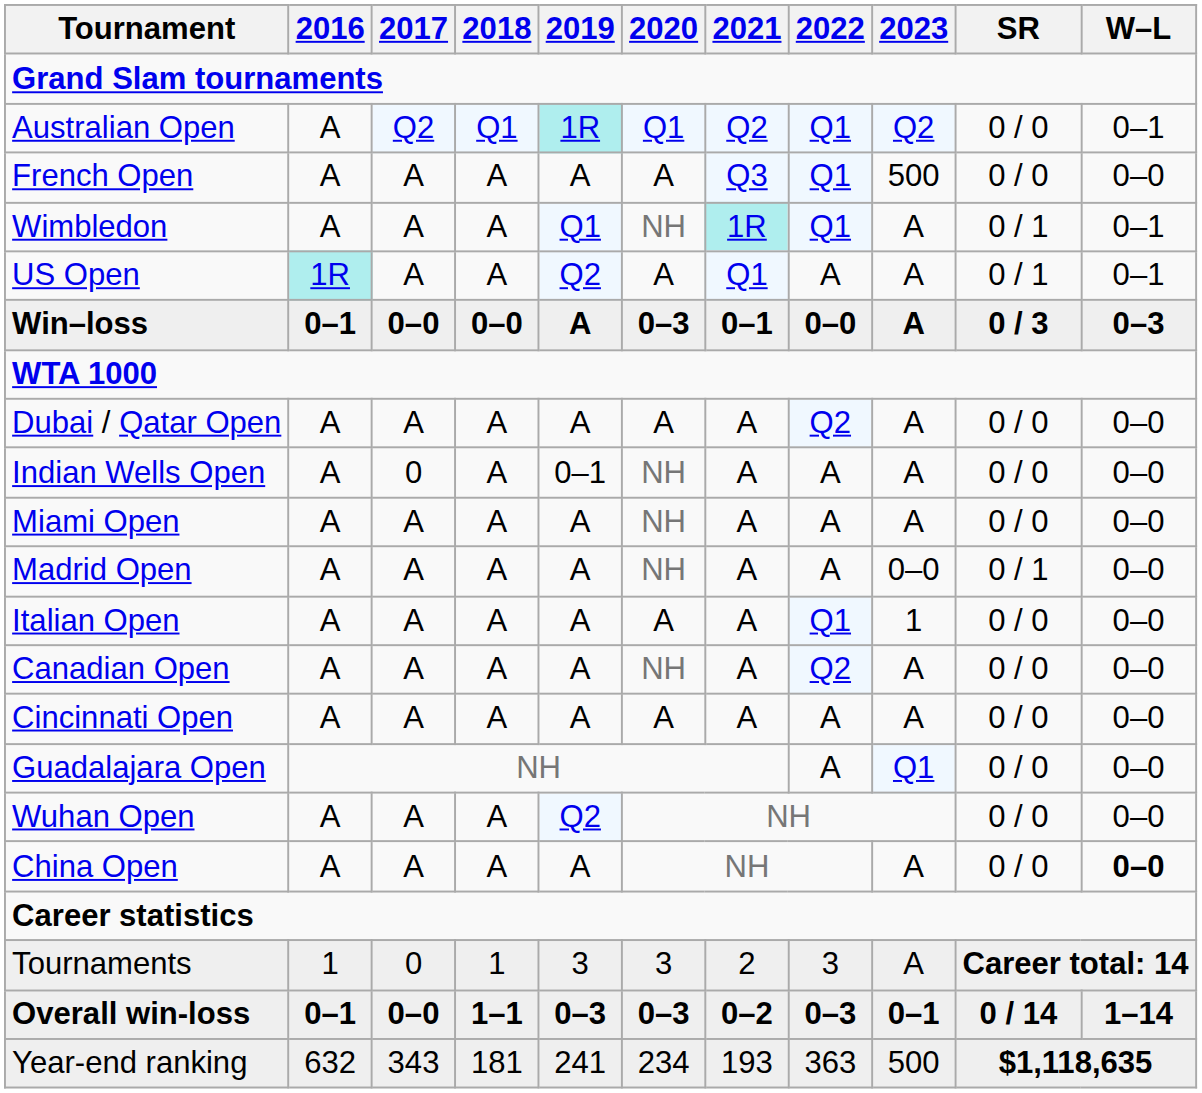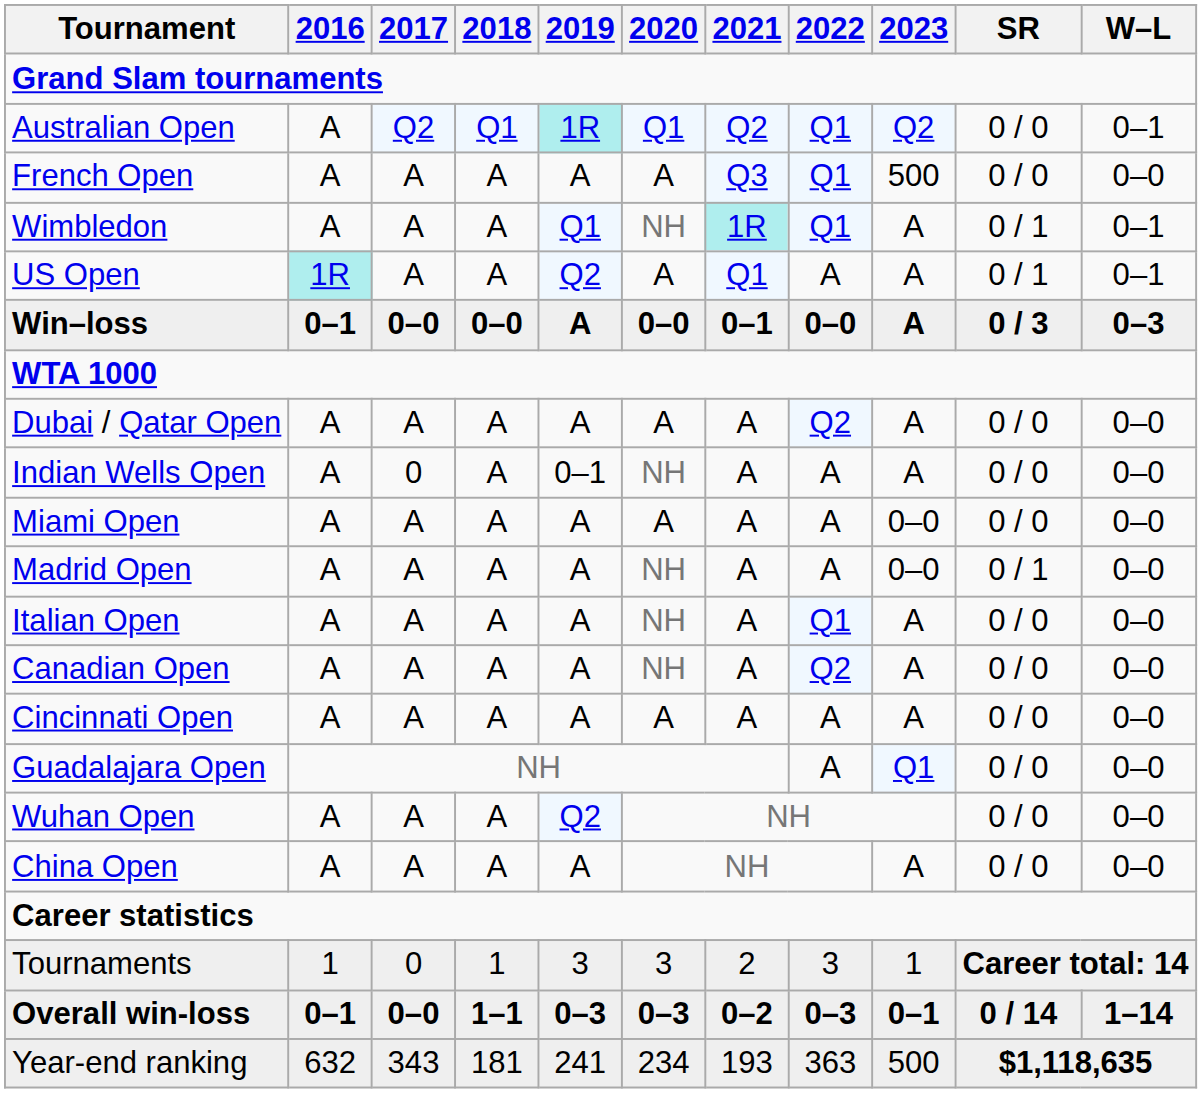 <table class="wikitable" style="text-align:center">
 <tr>
 <th>Tournament</th>
 <th><a href='#'>2016</a></th>
 <th><a href='#'>2017</a></th>
 <th><a href='#'>2018</a></th>
 <th><a href='#'>2019</a></th>
 <th><a href='#'>2020</a></th>
 <th><a href='#'>2021</a></th>
 <th><a href='#'>2022</a></th>
 <th><a href='#'>2023</a></th>
 <th>SR</th>
 <th>W–L</th>
 </tr>
 <tr>
 <td colspan="12" align="left"><strong><a href='#'>Grand Slam tournaments</a></strong></td>
 </tr>
 <tr>
 <td align="left"><a href='#'>Australian Open</a></td>
 <td>A</td>
 <td bgcolor="f0f8ff"><a href='#'>Q2</a></td>
 <td bgcolor="f0f8ff"><a href='#'>Q1</a></td>
 <td bgcolor="afeeee"><a href='#'>1R</a></td>
 <td bgcolor="f0f8ff"><a href='#'>Q1</a></td>
 <td bgcolor="f0f8ff"><a href='#'>Q2</a></td>
 <td bgcolor="f0f8ff"><a href='#'>Q1</a></td>
 <td bgcolor="f0f8ff"><a href='#'>Q2</a></td>
 <td>0 / 0</td>
 <td>0–1</td>
 </tr>
 <tr>
 <td align="left"><a href='#'>French Open</a></td>
 <td>A</td>
 <td>A</td>
 <td>A</td>
 <td>A</td>
 <td>A</td>
 <td bgcolor="f0f8ff"><a href='#'>Q3</a></td>
 <td bgcolor="f0f8ff"><a href='#'>Q1</a></td>
 <td>500</td>
 <td>0 / 0</td>
 <td>0–0</td>
 </tr>
 <tr>
 <td align="left"><a href='#'>Wimbledon</a></td>
 <td>A</td>
 <td>A</td>
 <td>A</td>
 <td bgcolor="f0f8ff"><a href='#'>Q1</a></td>
 <td style="color:#767676">NH</td>
 <td bgcolor="afeeee"><a href='#'>1R</a></td>
 <td bgcolor="f0f8ff"><a href='#'>Q1</a></td>
 <td>A</td>
 <td>0 / 1</td>
 <td>0–1</td>
 </tr>
 <tr>
 <td align="left"><a href='#'>US Open</a></td>
 <td bgcolor="afeeee"><a href='#'>1R</a></td>
 <td>A</td>
 <td>A</td>
 <td bgcolor="f0f8ff"><a href='#'>Q2</a></td>
 <td>A</td>
 <td bgcolor="f0f8ff"><a href='#'>Q1</a></td>
 <td>A</td>
 <td>A</td>
 <td>0 / 1</td>
 <td>0–1</td>
 </tr>
 <tr style="background:#efefef;font-weight:bold">
 <td align="left">Win–loss</td>
 <td>0–1</td>
 <td>0–0</td>
 <td>0–0</td>
 <td>A</td>
-<td>0–3</td>
+<td>0–0</td>
 <td>0–1</td>
 <td>0–0</td>
 <td>A</td>
 <td>0 / 3</td>
 <td>0–3</td>
 </tr>
 <tr>
 <td colspan="12" align="left"><strong><a href='#'>WTA 1000</a></strong></td>
 </tr>
 <tr>
 <td align=left><a href='#'>Dubai</a> / <a href='#'>Qatar Open</a></td>
 <td>A</td>
 <td>A</td>
 <td>A</td>
 <td>A</td>
 <td>A</td>
 <td>A</td>
 <td bgcolor=f0f8ff><a href='#'>Q2</a></td>
 <td>A</td>
 <td>0 / 0</td>
 <td>0–0</td>
 </tr>
 <tr>
 <td align=left><a href='#'>Indian Wells Open</a></td>
 <td>A</td>
 <td>0</td>
 <td>A</td>
 <td>0–1</td>
 <td style=color:#767676>NH</td>
 <td>A</td>
 <td>A</td>
 <td>A</td>
 <td>0 / 0</td>
 <td>0–0</td>
 </tr>
 <tr>
 <td align=left><a href='#'>Miami Open</a></td>
 <td>A</td>
 <td>A</td>
 <td>A</td>
 <td>A</td>
-<td style=color:#767676>NH</td>
 <td>A</td>
 <td>A</td>
 <td>A</td>
+<td>0–0</td>
 <td>0 / 0</td>
 <td>0–0</td>
 </tr>
 <tr>
 <td align=left><a href='#'>Madrid Open</a></td>
 <td>A</td>
 <td>A</td>
 <td>A</td>
 <td>A</td>
 <td style=color:#767676>NH</td>
 <td>A</td>
 <td>A</td>
 <td>0–0</td>
 <td>0 / 1</td>
 <td>0–0</td>
 </tr>
 <tr>
 <td align=left><a href='#'>Italian Open</a></td>
 <td>A</td>
 <td>A</td>
 <td>A</td>
 <td>A</td>
-<td>A</td>
+<td style=color:#767676>NH</td>
 <td>A</td>
 <td bgcolor=f0f8ff><a href='#'>Q1</a></td>
-<td>1</td>
+<td>A</td>
 <td>0 / 0</td>
 <td>0–0</td>
 </tr>
 <tr>
 <td align=left><a href='#'>Canadian Open</a></td>
 <td>A</td>
 <td>A</td>
 <td>A</td>
 <td>A</td>
 <td style=color:#767676>NH</td>
 <td>A</td>
 <td bgcolor=f0f8ff><a href='#'>Q2</a></td>
 <td>A</td>
 <td>0 / 0</td>
 <td>0–0</td>
 </tr>
 <tr>
 <td align=left><a href='#'>Cincinnati Open</a></td>
 <td>A</td>
 <td>A</td>
 <td>A</td>
 <td>A</td>
 <td>A</td>
 <td>A</td>
 <td>A</td>
 <td>A</td>
 <td>0 / 0</td>
 <td>0–0</td>
 </tr>
 <tr>
 <td align=left><a href='#'>Guadalajara Open</a></td>
 <td colspan="6" style=color:#767676>NH</td>
 <td>A</td>
 <td bgcolor=f0f8ff><a href='#'>Q1</a></td>
 <td>0 / 0</td>
 <td>0–0</td>
 </tr>
 <tr>
 <td align=left><a href='#'>Wuhan Open</a></td>
 <td>A</td>
 <td>A</td>
 <td>A</td>
 <td bgcolor=f0f8ff><a href='#'>Q2</a></td>
 <td colspan="4" style=color:#767676>NH</td>
 <td>0 / 0</td>
 <td>0–0</td>
 </tr>
 <tr>
 <td align=left><a href='#'>China Open</a></td>
 <td>A</td>
 <td>A</td>
 <td>A</td>
 <td>A</td>
 <td colspan="3" style=color:#767676>NH</td>
 <td>A</td>
 <td>0 / 0</td>
-<td><strong>0–0</strong></td>
+<td>0–0</td>
 </tr>
 <tr>
 <td colspan="12" align="left"><strong>Career statistics</strong></td>
 </tr>
 <tr bgcolor="efefef">
 <td align=left>Tournaments</td>
 <td>1</td>
 <td>0</td>
 <td>1</td>
 <td>3</td>
 <td>3</td>
 <td>2</td>
 <td>3</td>
-<td>A</td>
+<td>1</td>
 <td colspan="3"><strong>Career total: 14</strong></td>
 </tr>
 <tr style="background:#efefef;font-weight:bold">
 <td align=left>Overall win-loss</td>
 <td>0–1</td>
 <td>0–0</td>
 <td>1–1</td>
 <td>0–3</td>
 <td>0–3</td>
 <td>0–2</td>
 <td>0–3</td>
 <td>0–1</td>
 <td>0 / 14</td>
 <td>1–14</td>
 </tr>
 <tr bgcolor="efefef">
 <td align="left">Year-end ranking</td>
 <td>632</td>
 <td>343</td>
 <td>181</td>
 <td>241</td>
 <td>234</td>
 <td>193</td>
 <td>363</td>
 <td>500</td>
 <td colspan="3"><strong>$1,118,635</strong></td>
 </tr>
 </table>
